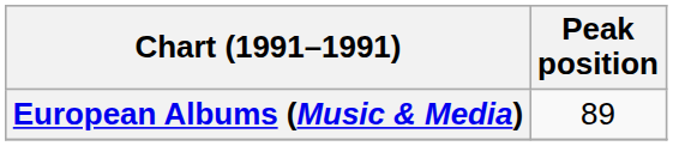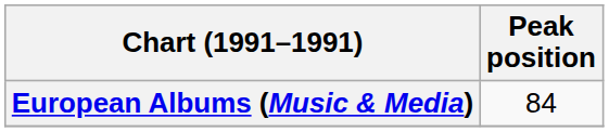 <table class="wikitable sortable plainrowheaders" style="text-align:center">
 <tr>
 <th scope="col">Chart (1991–1991)</th>
 <th scope="col">Peak<br>position</th>
 </tr>
 <tr>
 <th scope="row"><a href='#'>European Albums</a> (<em><a href='#'>Music & Media</a></em>)</th>
-<td>89</td>
+<td>84</td>
 </tr>
 <tr>
 </tr>
 </table>
